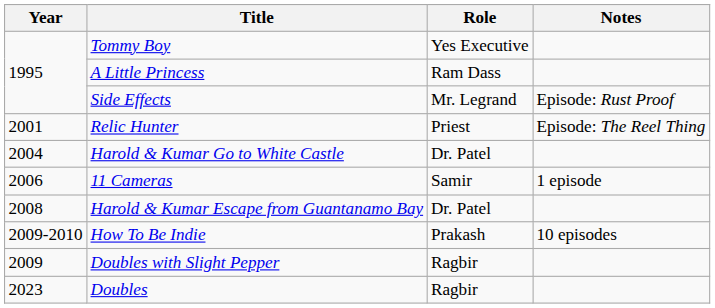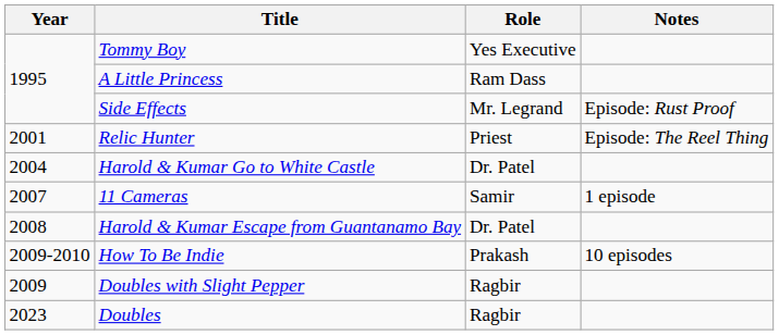 <table class="wikitable">
 <tr>
 <th>Year</th>
 <th>Title</th>
 <th>Role</th>
 <th>Notes</th>
 </tr>
 <tr>
 <td rowspan=3>1995</td>
 <td><em><a href='#'>Tommy Boy</a></em></td>
 <td>Yes  Executive</td>
 <td></td>
 </tr>
 <tr>
 <td><em><a href='#'>A Little Princess</a></em></td>
 <td>Ram Dass</td>
 <td></td>
 </tr>
 <tr>
 <td><em><a href='#'>Side Effects</a></em></td>
 <td>Mr. Legrand</td>
 <td>Episode: <em>Rust Proof</em></td>
 </tr>
 <tr>
 <td>2001</td>
 <td><em><a href='#'>Relic Hunter</a></em></td>
 <td>Priest</td>
 <td>Episode: <em>The Reel Thing</em></td>
 </tr>
 <tr>
 <td>2004</td>
 <td><em><a href='#'>Harold & Kumar Go to White Castle</a></em></td>
 <td>Dr. Patel</td>
 <td></td>
 </tr>
 <tr>
-<td>2006</td>
+<td>2007</td>
 <td><em><a href='#'>11 Cameras</a></em></td>
 <td>Samir</td>
 <td>1 episode</td>
 </tr>
 <tr>
 <td>2008</td>
 <td><em><a href='#'>Harold & Kumar Escape from Guantanamo Bay</a></em></td>
 <td>Dr. Patel</td>
 <td></td>
 </tr>
 <tr>
 <td>2009-2010</td>
 <td><em><a href='#'>How To Be Indie</a></em></td>
 <td>Prakash</td>
 <td>10 episodes</td>
 </tr>
 <tr>
 <td>2009</td>
 <td><em><a href='#'>Doubles with Slight Pepper</a></em></td>
 <td>Ragbir</td>
 <td></td>
 </tr>
 <tr>
 <td>2023</td>
 <td><em><a href='#'>Doubles</a></em></td>
 <td>Ragbir</td>
 <td></td>
 </tr>
 </table>
